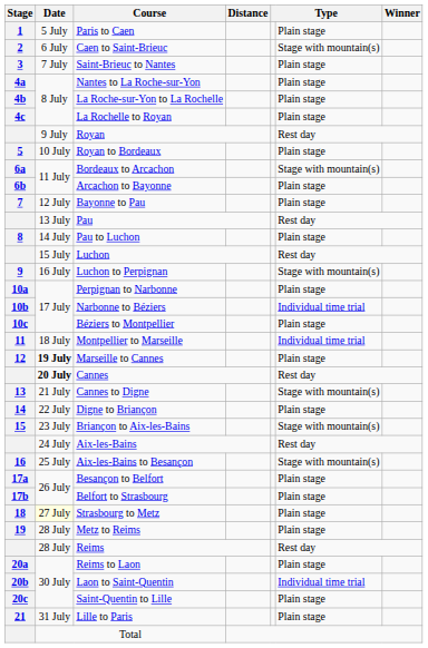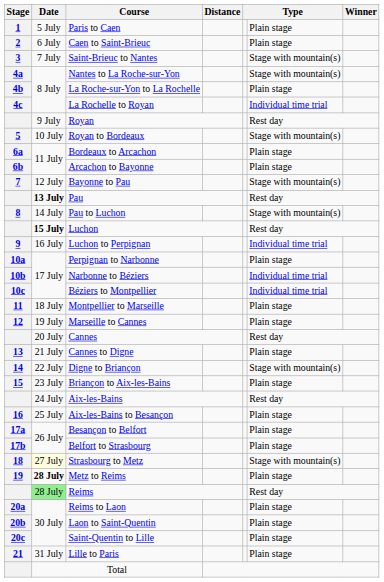 <table class="wikitable">
 <tr>
 <th scope="col">Stage</th>
 <th scope="col">Date</th>
 <th scope="col">Course</th>
 <th scope="col">Distance</th>
 <th scope="col" colspan="2">Type</th>
 <th scope="col">Winner</th>
 </tr>
 <tr>
 <th scope="row"><a href='#'>1</a></th>
 <td style="text-align:center;">5 July</td>
 <td><a href='#'>Paris</a> to <a href='#'>Caen</a></td>
 <td></td>
 <td></td>
 <td>Plain stage</td>
 <td></td>
 </tr>
 <tr>
 <th scope="row"><a href='#'>2</a></th>
 <td style="text-align:center;">6 July</td>
 <td><a href='#'>Caen</a> to <a href='#'>Saint-Brieuc</a></td>
 <td></td>
 <td></td>
-<td>Stage with mountain(s)</td>
+<td>Plain stage</td>
 <td></td>
 </tr>
 <tr>
 <th scope="row"><a href='#'>3</a></th>
 <td style="text-align:center;">7 July</td>
 <td><a href='#'>Saint-Brieuc</a> to <a href='#'>Nantes</a></td>
 <td></td>
 <td></td>
-<td>Plain stage</td>
+<td>Stage with mountain(s)</td>
 <td></td>
 </tr>
 <tr>
 <th scope="row"><a href='#'>4a</a></th>
 <td rowspan="3" style="text-align:center;">8 July</td>
 <td><a href='#'>Nantes</a> to <a href='#'>La Roche-sur-Yon</a></td>
 <td></td>
 <td></td>
-<td>Plain stage</td>
+<td>Stage with mountain(s)</td>
 <td></td>
 </tr>
 <tr>
 <th scope="row"><a href='#'>4b</a></th>
 <td><a href='#'>La Roche-sur-Yon</a> to <a href='#'>La Rochelle</a></td>
 <td></td>
 <td></td>
 <td>Plain stage</td>
 <td></td>
 </tr>
 <tr>
 <th scope="row"><a href='#'>4c</a></th>
 <td><a href='#'>La Rochelle</a> to <a href='#'>Royan</a></td>
 <td></td>
 <td></td>
-<td>Plain stage</td>
+<td><a href='#'>Individual time trial</a></td>
 <td></td>
 </tr>
 <tr>
 <th scope="row"></th>
 <td style="text-align:center;">9  July</td>
 <td colspan="2"><a href='#'>Royan</a></td>
 <td></td>
 <td colspan="2">Rest day</td>
 </tr>
 <tr>
 <th scope="row"><a href='#'>5</a></th>
 <td style="text-align:center;">10 July</td>
 <td><a href='#'>Royan</a> to <a href='#'>Bordeaux</a></td>
 <td></td>
 <td></td>
-<td>Plain stage</td>
+<td>Stage with mountain(s)</td>
 <td></td>
 </tr>
 <tr>
 <th scope="row"><a href='#'>6a</a></th>
 <td rowspan="2" style="text-align:center;">11 July</td>
 <td><a href='#'>Bordeaux</a> to <a href='#'>Arcachon</a></td>
 <td></td>
 <td></td>
-<td>Stage with mountain(s)</td>
+<td>Plain stage</td>
 <td></td>
 </tr>
 <tr>
 <th scope="row"><a href='#'>6b</a></th>
 <td><a href='#'>Arcachon</a> to <a href='#'>Bayonne</a></td>
 <td></td>
 <td></td>
 <td>Plain stage</td>
 <td></td>
 </tr>
 <tr>
 <th scope="row"><a href='#'>7</a></th>
 <td style="text-align:center;">12 July</td>
 <td><a href='#'>Bayonne</a> to <a href='#'>Pau</a></td>
 <td></td>
 <td></td>
-<td>Plain stage</td>
+<td>Stage with mountain(s)</td>
 <td></td>
 </tr>
 <tr>
 <th scope="row"></th>
-<td style="text-align:center;">13 July</td>
+<td style="text-align:center;"><strong>13 July</strong></td>
 <td colspan="2"><a href='#'>Pau</a></td>
 <td></td>
 <td colspan="2">Rest day</td>
 </tr>
 <tr>
 <th scope="row"><a href='#'>8</a></th>
 <td style="text-align:center;">14 July</td>
 <td><a href='#'>Pau</a> to <a href='#'>Luchon</a></td>
 <td style="text-align:center;"></td>
 <td></td>
-<td>Plain stage</td>
+<td>Stage with mountain(s)</td>
 <td></td>
 </tr>
 <tr>
 <th scope="row"></th>
-<td style="text-align:center;">15 July</td>
+<td style="text-align:center;"><strong>15 July</strong></td>
 <td colspan="2"><a href='#'>Luchon</a></td>
 <td></td>
 <td colspan="2">Rest day</td>
 </tr>
 <tr>
 <th scope="row"><a href='#'>9</a></th>
 <td style="text-align:center;">16 July</td>
 <td><a href='#'>Luchon</a> to <a href='#'>Perpignan</a></td>
 <td style="text-align:center;"></td>
 <td></td>
-<td>Stage with mountain(s)</td>
+<td><a href='#'>Individual time trial</a></td>
 <td></td>
 </tr>
 <tr>
 <th scope="row"><a href='#'>10a</a></th>
 <td rowspan="3" style="text-align:center;">17 July</td>
 <td><a href='#'>Perpignan</a> to <a href='#'>Narbonne</a></td>
 <td></td>
 <td></td>
 <td>Plain stage</td>
 <td></td>
 </tr>
 <tr>
 <th scope="row"><a href='#'>10b</a></th>
 <td><a href='#'>Narbonne</a> to <a href='#'>Béziers</a></td>
 <td style="text-align:center;"></td>
 <td></td>
 <td><a href='#'>Individual time trial</a></td>
 <td></td>
 </tr>
 <tr>
 <th scope="row"><a href='#'>10c</a></th>
 <td><a href='#'>Béziers</a> to <a href='#'>Montpellier</a></td>
 <td></td>
 <td></td>
-<td>Plain stage</td>
+<td><a href='#'>Individual time trial</a></td>
 <td></td>
 </tr>
 <tr>
 <th scope="row"><a href='#'>11</a></th>
 <td style="text-align:center;">18 July</td>
 <td><a href='#'>Montpellier</a> to <a href='#'>Marseille</a></td>
 <td></td>
 <td></td>
-<td><a href='#'>Individual time trial</a></td>
+<td>Plain stage</td>
 <td></td>
 </tr>
 <tr>
 <th scope="row"><a href='#'>12</a></th>
-<td style="text-align:center;"><strong>19 July</strong></td>
+<td style="text-align:center;">19 July</td>
 <td><a href='#'>Marseille</a> to <a href='#'>Cannes</a></td>
 <td></td>
 <td></td>
 <td>Plain stage</td>
 <td></td>
 </tr>
 <tr>
 <th scope="row"></th>
-<td style="text-align:center;"><strong>20 July</strong></td>
+<td style="text-align:center;">20 July</td>
 <td colspan="2"><a href='#'>Cannes</a></td>
 <td></td>
 <td colspan="2">Rest day</td>
 </tr>
 <tr>
 <th scope="row"><a href='#'>13</a></th>
 <td style="text-align:center;">21 July</td>
 <td><a href='#'>Cannes</a> to <a href='#'>Digne</a></td>
 <td style="text-align:center;"></td>
 <td></td>
-<td>Stage with mountain(s)</td>
+<td>Plain stage</td>
 <td></td>
 </tr>
 <tr>
 <th scope="row"><a href='#'>14</a></th>
 <td style="text-align:center;">22 July</td>
 <td><a href='#'>Digne</a> to <a href='#'>Briançon</a></td>
 <td style="text-align:center;"></td>
 <td></td>
-<td>Plain stage</td>
+<td>Stage with mountain(s)</td>
 <td></td>
 </tr>
 <tr>
 <th scope="row"><a href='#'>15</a></th>
 <td style="text-align:center;">23 July</td>
 <td><a href='#'>Briançon</a> to <a href='#'>Aix-les-Bains</a></td>
 <td style="text-align:center;"></td>
 <td></td>
-<td>Stage with mountain(s)</td>
+<td>Plain stage</td>
 <td></td>
 </tr>
 <tr>
 <th scope="row"></th>
 <td style="text-align:center;">24 July</td>
 <td colspan="2"><a href='#'>Aix-les-Bains</a></td>
 <td></td>
 <td colspan="2">Rest day</td>
 </tr>
 <tr>
 <th scope="row"><a href='#'>16</a></th>
 <td style="text-align:center;">25 July</td>
 <td><a href='#'>Aix-les-Bains</a> to <a href='#'>Besançon</a></td>
 <td style="text-align:center;"></td>
 <td></td>
-<td>Stage with mountain(s)</td>
+<td>Plain stage</td>
 <td></td>
 </tr>
 <tr>
 <th scope="row"><a href='#'>17a</a></th>
 <td rowspan="2" style="text-align:center;">26 July</td>
 <td><a href='#'>Besançon</a> to <a href='#'>Belfort</a></td>
 <td></td>
 <td></td>
 <td>Plain stage</td>
 <td></td>
 </tr>
 <tr>
 <th scope="row"><a href='#'>17b</a></th>
 <td><a href='#'>Belfort</a> to <a href='#'>Strasbourg</a></td>
 <td></td>
 <td></td>
 <td>Plain stage</td>
 <td></td>
 </tr>
 <tr>
 <th scope="row"><a href='#'>18</a></th>
 <td style="background: lightyellow; text-align:center;">27 July</td>
 <td><a href='#'>Strasbourg</a> to <a href='#'>Metz</a></td>
 <td></td>
 <td></td>
-<td>Plain stage</td>
+<td>Stage with mountain(s)</td>
 <td></td>
 </tr>
 <tr>
 <th scope="row"><a href='#'>19</a></th>
-<td style="text-align:center;">28 July</td>
+<td style="text-align:center;"><strong>28 July</strong></td>
 <td><a href='#'>Metz</a> to <a href='#'>Reims</a></td>
 <td></td>
 <td></td>
 <td>Plain stage</td>
 <td></td>
 </tr>
 <tr>
 <th scope="row"></th>
-<td style="text-align:center;">28 July</td>
+<td style="background: lightgreen; text-align:center;">28 July</td>
 <td colspan="2"><a href='#'>Reims</a></td>
 <td></td>
 <td colspan="2">Rest day</td>
 </tr>
 <tr>
 <th scope="row"><a href='#'>20a</a></th>
 <td rowspan="3" style="text-align:center;">30 July</td>
 <td><a href='#'>Reims</a> to <a href='#'>Laon</a></td>
 <td></td>
 <td></td>
 <td>Plain stage</td>
 <td></td>
 </tr>
 <tr>
 <th scope="row"><a href='#'>20b</a></th>
 <td><a href='#'>Laon</a> to <a href='#'>Saint-Quentin</a></td>
 <td style="text-align:center;"></td>
 <td></td>
-<td><a href='#'>Individual time trial</a></td>
+<td>Plain stage</td>
 <td></td>
 </tr>
 <tr>
 <th scope="row"><a href='#'>20c</a></th>
 <td><a href='#'>Saint-Quentin</a> to <a href='#'>Lille</a></td>
 <td></td>
 <td></td>
 <td>Plain stage</td>
 <td></td>
 </tr>
 <tr>
 <th scope="row"><a href='#'>21</a></th>
 <td style="text-align:center;">31 July</td>
 <td><a href='#'>Lille</a> to <a href='#'>Paris</a></td>
 <td></td>
 <td></td>
 <td>Plain stage</td>
 <td><br></td>
 </tr>
 <tr>
 <th scope="row"></th>
 <td colspan="2" style="text-align:center">Total</td>
 <td colspan="4" style="text-align:center"></td>
 </tr>
 </table>
